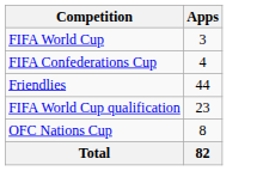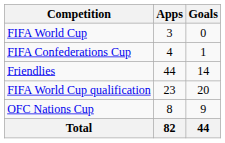 <table class="wikitable sortable" style="text-align:center">
 <tr>
 <th scope="col">Competition</th>
 <th scope="col">Apps</th>
+<th scope="col">Goals</th>
 </tr>
 <tr>
 <td style="text-align:left" scope=row><a href='#'>FIFA World Cup</a></td>
 <td>3</td>
+<td>0</td>
 </tr>
 <tr>
 <td style="text-align:left" scope=row><a href='#'>FIFA Confederations Cup</a></td>
 <td>4</td>
+<td>1</td>
 </tr>
 <tr>
 <td style="text-align:left" scope=row><a href='#'>Friendlies</a></td>
 <td>44</td>
+<td>14</td>
 </tr>
 <tr>
 <td style="text-align:left" scope=row><a href='#'>FIFA World Cup qualification</a></td>
 <td>23</td>
+<td>20</td>
 </tr>
 <tr>
 <td style="text-align:left" scope=row><a href='#'>OFC Nations Cup</a></td>
 <td>8</td>
+<td>9</td>
 </tr>
 <tr>
 <th>Total</th>
 <th>82</th>
+<th>44</th>
 </tr>
 </table>
